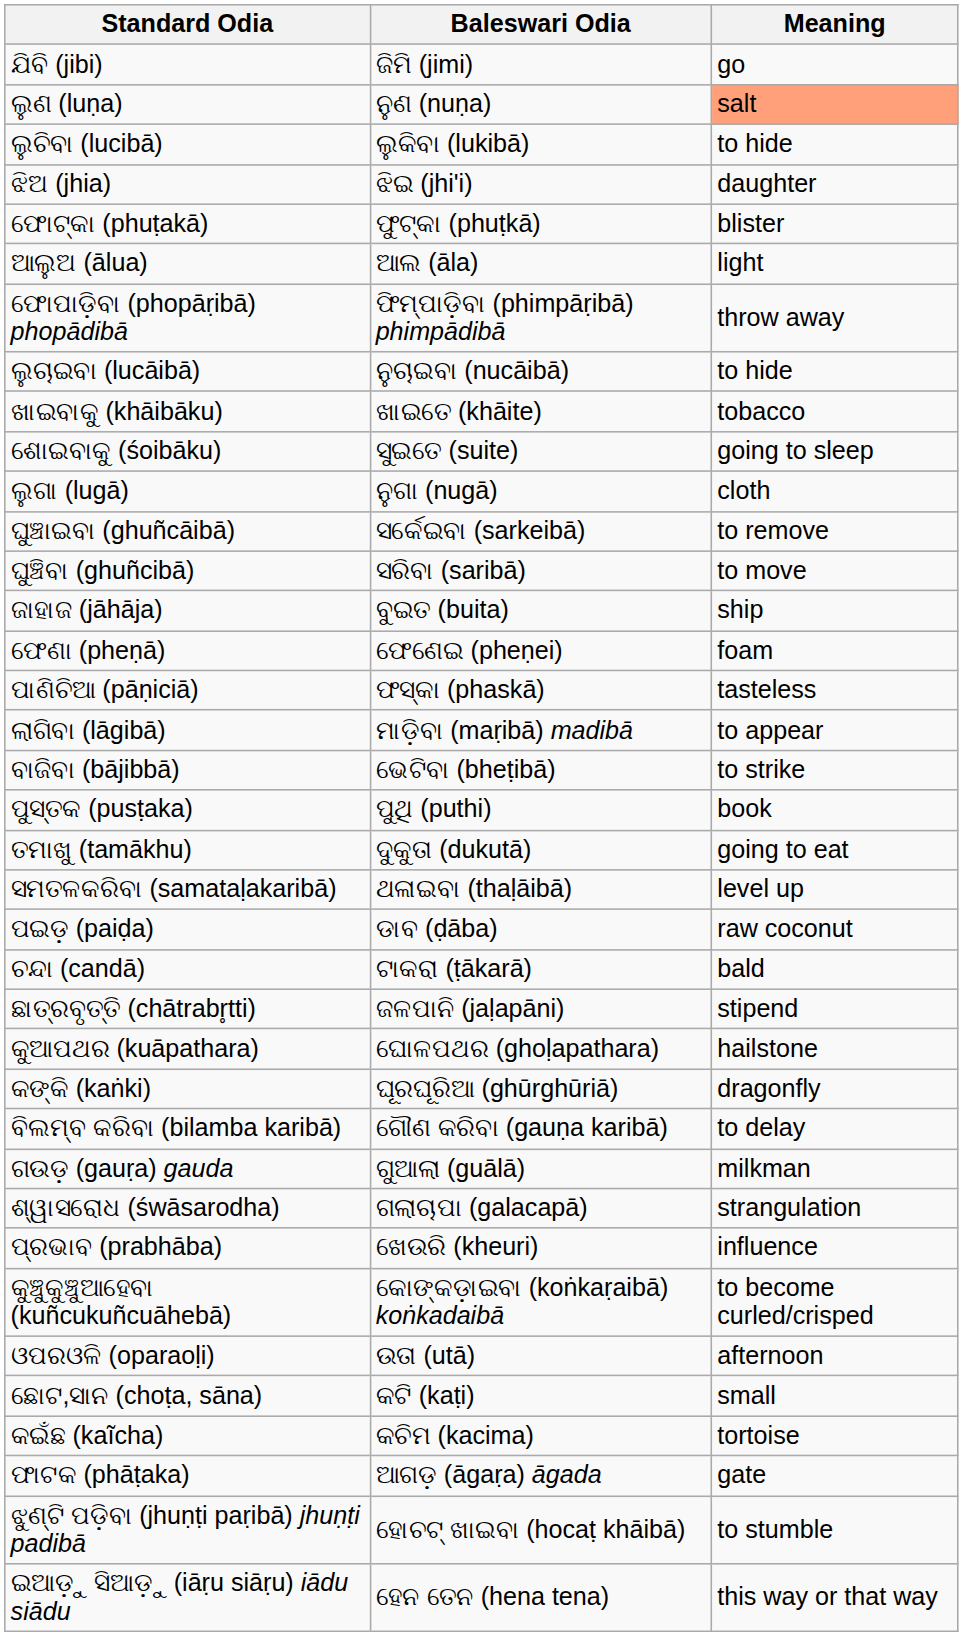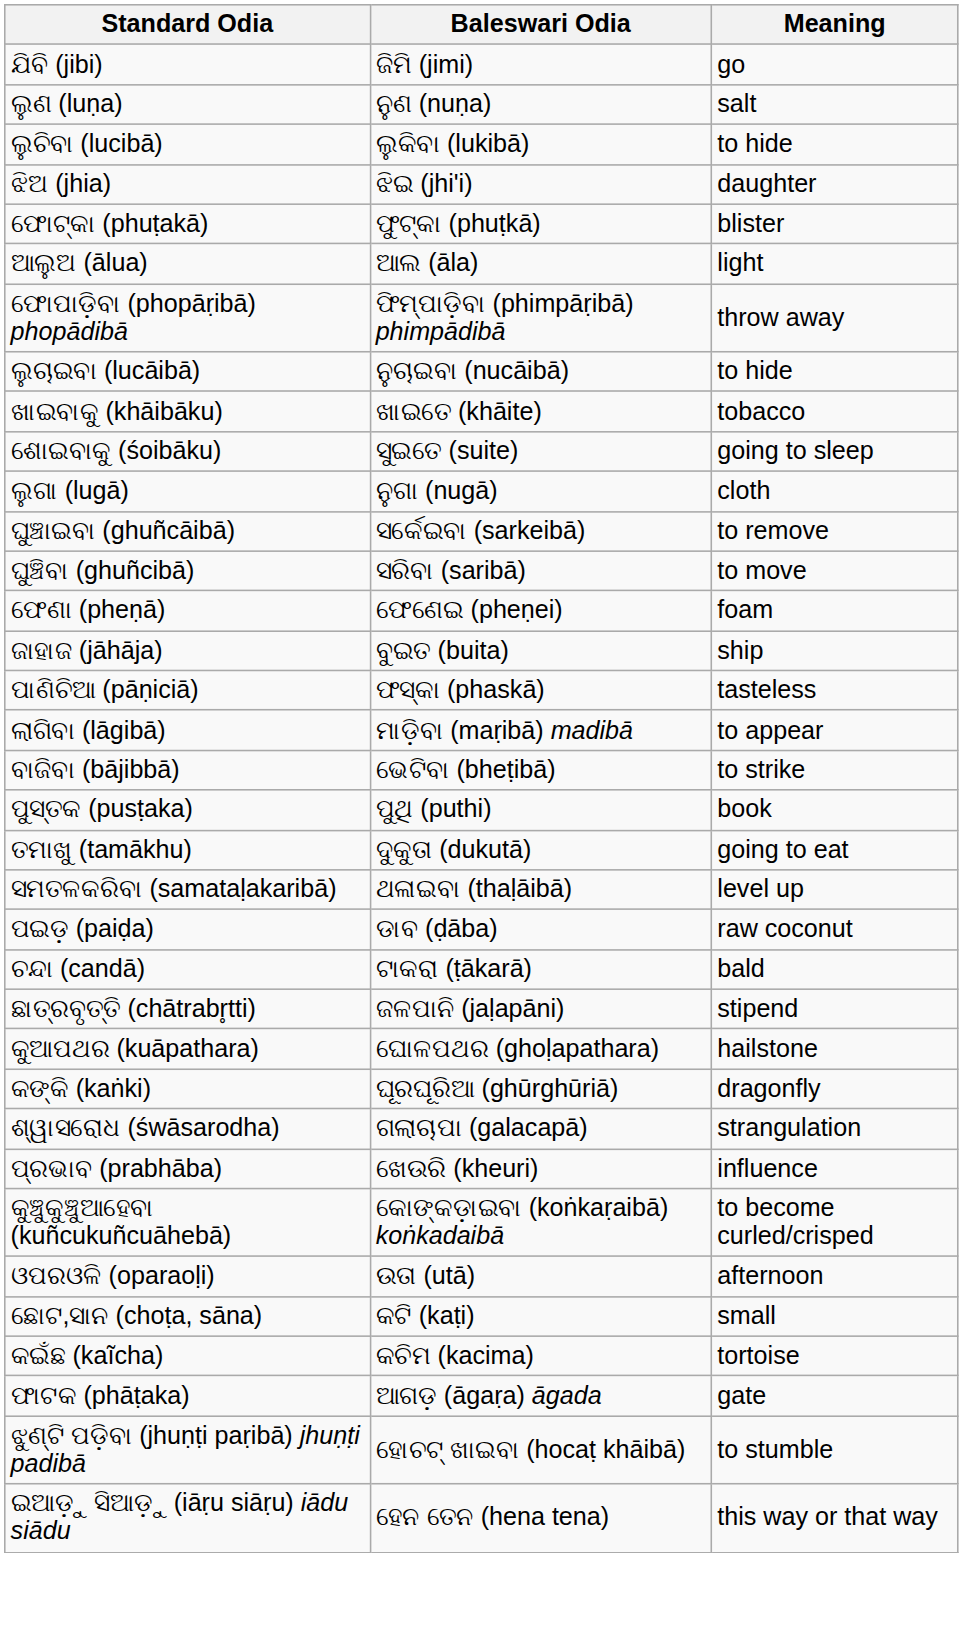 <table class="wikitable">
 <tr>
 <th>Standard Odia</th>
 <th>Baleswari Odia</th>
 <th>Meaning</th>
 </tr>
 <tr>
 <td>ଯିବି (jibi)</td>
 <td>ଜିମି (jimi)</td>
 <td>go</td>
 </tr>
 <tr>
 <td>ଲୁଣ (luṇa)</td>
 <td>ନୁଣ (nuṇa)</td>
-<td style="background: lightsalmon;">salt</td>
+<td>salt</td>
 </tr>
 <tr>
 <td>ଲୁଚିବା (lucibā)</td>
 <td>ଲୁକିବା (lukibā)</td>
 <td>to hide</td>
 </tr>
 <tr>
 <td>ଝିଅ (jhia)</td>
 <td>ଝିଇ (jhi'i)</td>
 <td>daughter</td>
 </tr>
 <tr>
 <td>ଫୋଟ୍କା (phuṭakā)</td>
 <td>ଫୁଟ୍କା (phuṭkā)</td>
 <td>blister</td>
 </tr>
 <tr>
 <td>ଆଲୁଅ (ālua)</td>
 <td>ଆଲ (āla)</td>
 <td>light</td>
 </tr>
 <tr>
 <td>ଫୋପାଡ଼ିବା (phopāṛibā) <em>phopādibā</em></td>
 <td>ଫିମ୍ପାଡ଼ିବା (phimpāṛibā) <em>phimpādibā</em></td>
 <td>throw away</td>
 </tr>
 <tr>
 <td>ଲୁଚାଇବା (lucāibā)</td>
 <td>ନୁଚାଇବା (nucāibā)</td>
 <td>to hide</td>
 </tr>
 <tr>
 <td>ଖାଇବାକୁ (khāibāku)</td>
 <td>ଖାଇତେ (khāite)</td>
 <td>tobacco</td>
 </tr>
 <tr>
 <td>ଶୋଇବାକୁ (śoibāku)</td>
 <td>ସୁଇତେ (suite)</td>
 <td>going to sleep</td>
 </tr>
 <tr>
 <td>ଲୁଗା (lugā)</td>
 <td>ନୁଗା (nugā)</td>
 <td>cloth</td>
 </tr>
 <tr>
 <td>ଘୁଞ୍ଚାଇବା (ghuñcāibā)</td>
 <td>ସର୍କେଇବା (sarkeibā)</td>
 <td>to remove</td>
 </tr>
 <tr>
 <td>ଘୁଞ୍ଚିବା (ghuñcibā)</td>
 <td>ସରିବା (saribā)</td>
 <td>to move</td>
 </tr>
 <tr>
+<td>ଫେଣା (pheṇā)</td>
+<td>ଫେଣେଇ (pheṇei)</td>
+<td>foam</td>
+</tr>
+<tr>
 <td>ଜାହାଜ (jāhāja)</td>
 <td>ବୁଇତ (buita)</td>
 <td>ship</td>
-</tr>
-<tr>
-<td>ଫେଣା (pheṇā)</td>
-<td>ଫେଣେଇ (pheṇei)</td>
-<td>foam</td>
 </tr>
 <tr>
 <td>ପାଣିଚିଆ (pāṇiciā)</td>
 <td>ଫସ୍କା (phaskā)</td>
 <td>tasteless</td>
 </tr>
 <tr>
 <td>ଲାଗିବା (lāgibā)</td>
 <td>ମାଡ଼ିବା (maṛibā) <em>madibā</em></td>
 <td>to appear</td>
 </tr>
 <tr>
 <td>ବାଜିବା (bājibbā)</td>
 <td>ଭେଟିବା (bheṭibā)</td>
 <td>to strike</td>
 </tr>
 <tr>
 <td>ପୁସ୍ତକ (pusṭaka)</td>
 <td>ପୁଥି (puthi)</td>
 <td>book</td>
 </tr>
 <tr>
 <td>ତମାଖୁ (tamākhu)</td>
 <td>ଦୁକୁତା (dukutā)</td>
 <td>going to eat</td>
 </tr>
 <tr>
 <td>ସମତଳକରିବା (samataḷakaribā)</td>
 <td>ଥଳାଇବା (thaḷāibā)</td>
 <td>level up</td>
 </tr>
 <tr>
 <td>ପଇଡ଼ (paiḍa)</td>
 <td>ଡାବ (ḍāba)</td>
 <td>raw coconut</td>
 </tr>
 <tr>
 <td>ଚନ୍ଦା (candā)</td>
 <td>ଟାକରା (ṭākarā)</td>
 <td>bald</td>
 </tr>
 <tr>
 <td>ଛାତ୍ରବୃତ୍ତି (chātrabr̥tti)</td>
 <td>ଜଳପାନି (jaḷapāni)</td>
 <td>stipend</td>
 </tr>
 <tr>
 <td>କୁଆପଥର (kuāpathara)</td>
 <td>ଘୋଳପଥର (ghoḷapathara)</td>
 <td>hailstone</td>
 </tr>
 <tr>
 <td>କଙ୍କି (kaṅki)</td>
 <td>ଘୂରଘୂରିଆ (ghūrghūriā)</td>
 <td>dragonfly</td>
 </tr>
 <tr>
-<td>ବିଲମ୍ବ କରିବା (bilamba karibā)</td>
-<td>ଗୌଣ କରିବା (gauṇa karibā)</td>
-<td>to delay</td>
-</tr>
-<tr>
-<td>ଗଉଡ଼ (gauṛa) <em>gauda</em></td>
-<td>ଗୁଆଲା (guālā)</td>
-<td>milkman</td>
-</tr>
-<tr>
 <td>ଶ୍ୱାସରୋଧ (śwāsarodha)</td>
 <td>ଗଲାଚାପା (galacapā)</td>
 <td>strangulation</td>
 </tr>
 <tr>
 <td>ପ୍ରଭାବ (prabhāba)</td>
 <td>ଖେଉରି (kheuri)</td>
 <td>influence</td>
 </tr>
 <tr>
 <td>କୁଞ୍ଚୁକୁଞ୍ଚୁଆହେବା (kuñcukuñcuāhebā)</td>
 <td>କୋଙ୍କଡ଼ାଇବା (koṅkaṛaibā) <em>koṅkadaibā</em></td>
 <td>to become curled/crisped</td>
 </tr>
 <tr>
 <td>ଓପରଓଳି (oparaoḷi)</td>
 <td>ଉତା (utā)</td>
 <td>afternoon</td>
 </tr>
 <tr>
 <td>ଛୋଟ,ସାନ (choṭa, sāna)</td>
 <td>କଟି (kaṭi)</td>
 <td>small</td>
 </tr>
 <tr>
 <td>କଇଁଛ (kaĩcha)</td>
 <td>କଚିମ (kacima)</td>
 <td>tortoise</td>
 </tr>
 <tr>
 <td>ଫାଟକ (phāṭaka)</td>
 <td>ଆଗଡ଼ (āgaṛa) <em>āgada</em></td>
 <td>gate</td>
 </tr>
 <tr>
 <td>ଝୁଣ୍ଟି ପଡ଼ିବା (jhuṇṭi paṛibā) <em>jhuṇṭi padibā</em></td>
 <td>ହୋଚଟ୍ ଖାଇବା (hocaṭ khāibā)</td>
 <td>to stumble</td>
 </tr>
 <tr>
 <td>ଇଆଡ଼ୁ ସିଆଡ଼ୁ (iāṛu siāṛu) <em>iādu siādu</em></td>
 <td>ହେନ ତେନ (hena tena)</td>
 <td>this way or that way</td>
 </tr>
 </table>
